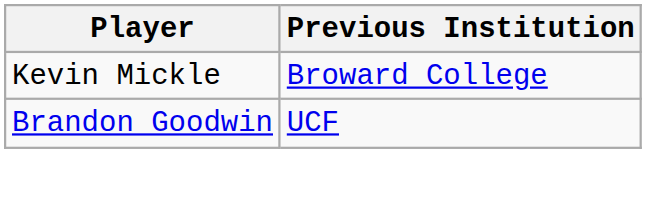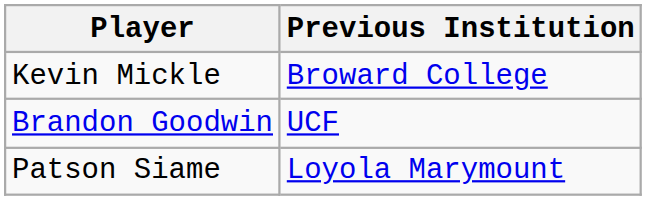 <table class="wikitable sortable">
 <tr>
 <th>Player</th>
 <th>Previous Institution</th>
 </tr>
 <tr>
 <td>Kevin Mickle</td>
 <td><a href='#'>Broward College</a></td>
 </tr>
 <tr>
 <td><a href='#'>Brandon Goodwin</a></td>
 <td><a href='#'>UCF</a></td>
 </tr>
+<tr>
+<td>Patson Siame</td>
+<td><a href='#'>Loyola Marymount</a></td>
+</tr>
 </table>
